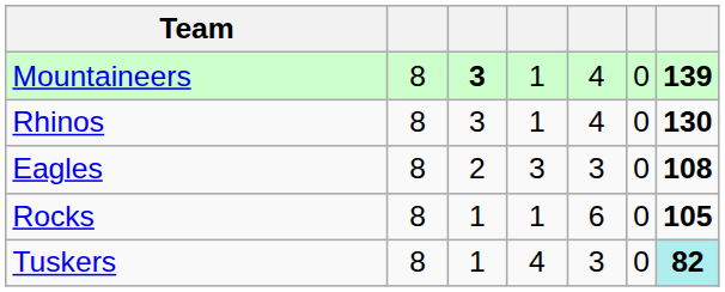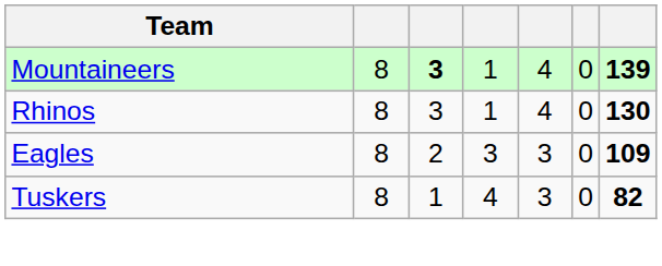 <table class="wikitable" style="text-align:center">
 <tr>
 <th style="width:200px">Team</th>
 <th style="width:25px"></th>
 <th style="width:25px"></th>
 <th style="width:25px"></th>
 <th style="width:25px"></th>
 <th></th>
 <th style="width:25px"></th>
 </tr>
 <tr style="background:#cfc">
 <td style="text-align:left;"><a href='#'>Mountaineers</a></td>
 <td>8</td>
 <td><strong>3</strong></td>
 <td>1</td>
 <td>4</td>
 <td>0</td>
 <td><strong>139</strong></td>
 </tr>
 <tr>
 <td style="text-align:left;"><a href='#'>Rhinos</a></td>
 <td>8</td>
 <td>3</td>
 <td>1</td>
 <td>4</td>
 <td>0</td>
 <td><strong>130</strong></td>
 </tr>
 <tr>
 <td style="text-align:left;"><a href='#'>Eagles</a></td>
 <td>8</td>
 <td>2</td>
 <td>3</td>
 <td>3</td>
 <td>0</td>
-<td><strong>108</strong></td>
-</tr>
-<tr>
-<td style="text-align:left;"><a href='#'>Rocks</a></td>
-<td>8</td>
-<td>1</td>
-<td>1</td>
-<td>6</td>
-<td>0</td>
-<td><strong>105</strong></td>
+<td><strong>109</strong></td>
 </tr>
 <tr>
 <td style="text-align:left;"><a href='#'>Tuskers</a></td>
 <td>8</td>
 <td>1</td>
 <td>4</td>
 <td>3</td>
 <td>0</td>
-<td style="background: paleturquoise;"><strong>82</strong></td>
+<td><strong>82</strong></td>
 </tr>
 </table>
